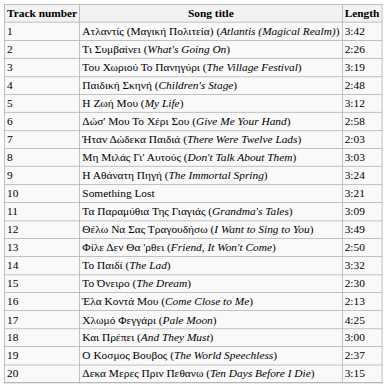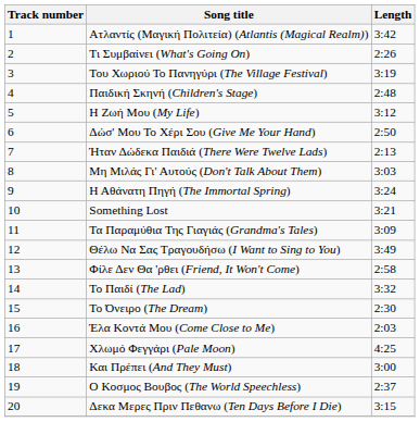 <table class="wikitable">
 <tr>
 <th scope=col>Track number</th>
 <th scope=col>Song title</th>
 <th scope=col>Length</th>
 </tr>
 <tr>
 <td>1</td>
 <td>Ατλαντίς (Μαγική Πολιτεία) (<em>Atlantis (Magical Realm)</em>)</td>
 <td>3:42</td>
 </tr>
 <tr>
 <td>2</td>
 <td>Τι Συμβαίνει (<em>What's Going On</em>)</td>
 <td>2:26</td>
 </tr>
 <tr>
 <td>3</td>
 <td>Του Χωριού Το Πανηγύρι (<em>The Village Festival</em>)</td>
 <td>3:19</td>
 </tr>
 <tr>
 <td>4</td>
 <td>Παιδική Σκηνή (<em>Children's Stage</em>)</td>
 <td>2:48</td>
 </tr>
 <tr>
 <td>5</td>
 <td>Η Ζωή Μου (<em>My Life</em>)</td>
 <td>3:12</td>
 </tr>
 <tr>
 <td>6</td>
 <td>Δώσ' Μου Το Χέρι Σου (<em>Give Me Your Hand</em>)</td>
-<td>2:58</td>
+<td>2:50</td>
 </tr>
 <tr>
 <td>7</td>
 <td>Ήταν Δώδεκα Παιδιά (<em>There Were Twelve Lads</em>)</td>
-<td>2:03</td>
+<td>2:13</td>
 </tr>
 <tr>
 <td>8</td>
 <td>Μη Μιλάς Γι' Αυτούς (<em>Don't Talk About Them</em>)</td>
 <td>3:03</td>
 </tr>
 <tr>
 <td>9</td>
 <td>Η Αθάνατη Πηγή (<em>The Immortal Spring</em>)</td>
 <td>3:24</td>
 </tr>
 <tr>
 <td>10</td>
 <td>Something Lost</td>
 <td>3:21</td>
 </tr>
 <tr>
 <td>11</td>
 <td>Τα Παραμύθια Της Γιαγιάς (<em>Grandma's Tales</em>)</td>
 <td>3:09</td>
 </tr>
 <tr>
 <td>12</td>
 <td>Θέλω Να Σας Τραγουδήσω (<em>I Want to Sing to You</em>)</td>
 <td>3:49</td>
 </tr>
 <tr>
 <td>13</td>
 <td>Φίλε Δεν Θα 'ρθει (<em>Friend, It Won't Come</em>)</td>
-<td>2:50</td>
+<td>2:58</td>
 </tr>
 <tr>
 <td>14</td>
 <td>Το Παιδί (<em>The Lad</em>)</td>
 <td>3:32</td>
 </tr>
 <tr>
 <td>15</td>
 <td>Το Όνειρο (<em>The Dream</em>)</td>
 <td>2:30</td>
 </tr>
 <tr>
 <td>16</td>
 <td>Έλα Κοντά Μου (<em>Come Close to Me</em>)</td>
-<td>2:13</td>
+<td>2:03</td>
 </tr>
 <tr>
 <td>17</td>
 <td>Χλωμό Φεγγάρι (<em>Pale Moon</em>)</td>
 <td>4:25</td>
 </tr>
 <tr>
 <td>18</td>
 <td>Και Πρέπει (<em>And They Must</em>)</td>
 <td>3:00</td>
 </tr>
 <tr>
 <td>19</td>
 <td>Ο Κοσμος Βουβος (<em>The World Speechless</em>)</td>
 <td>2:37</td>
 </tr>
 <tr>
 <td>20</td>
 <td>Δεκα Μερες Πριν Πεθανω (<em>Ten Days Before I Die</em>)</td>
 <td>3:15</td>
 </tr>
 <tr>
 </tr>
 </table>
